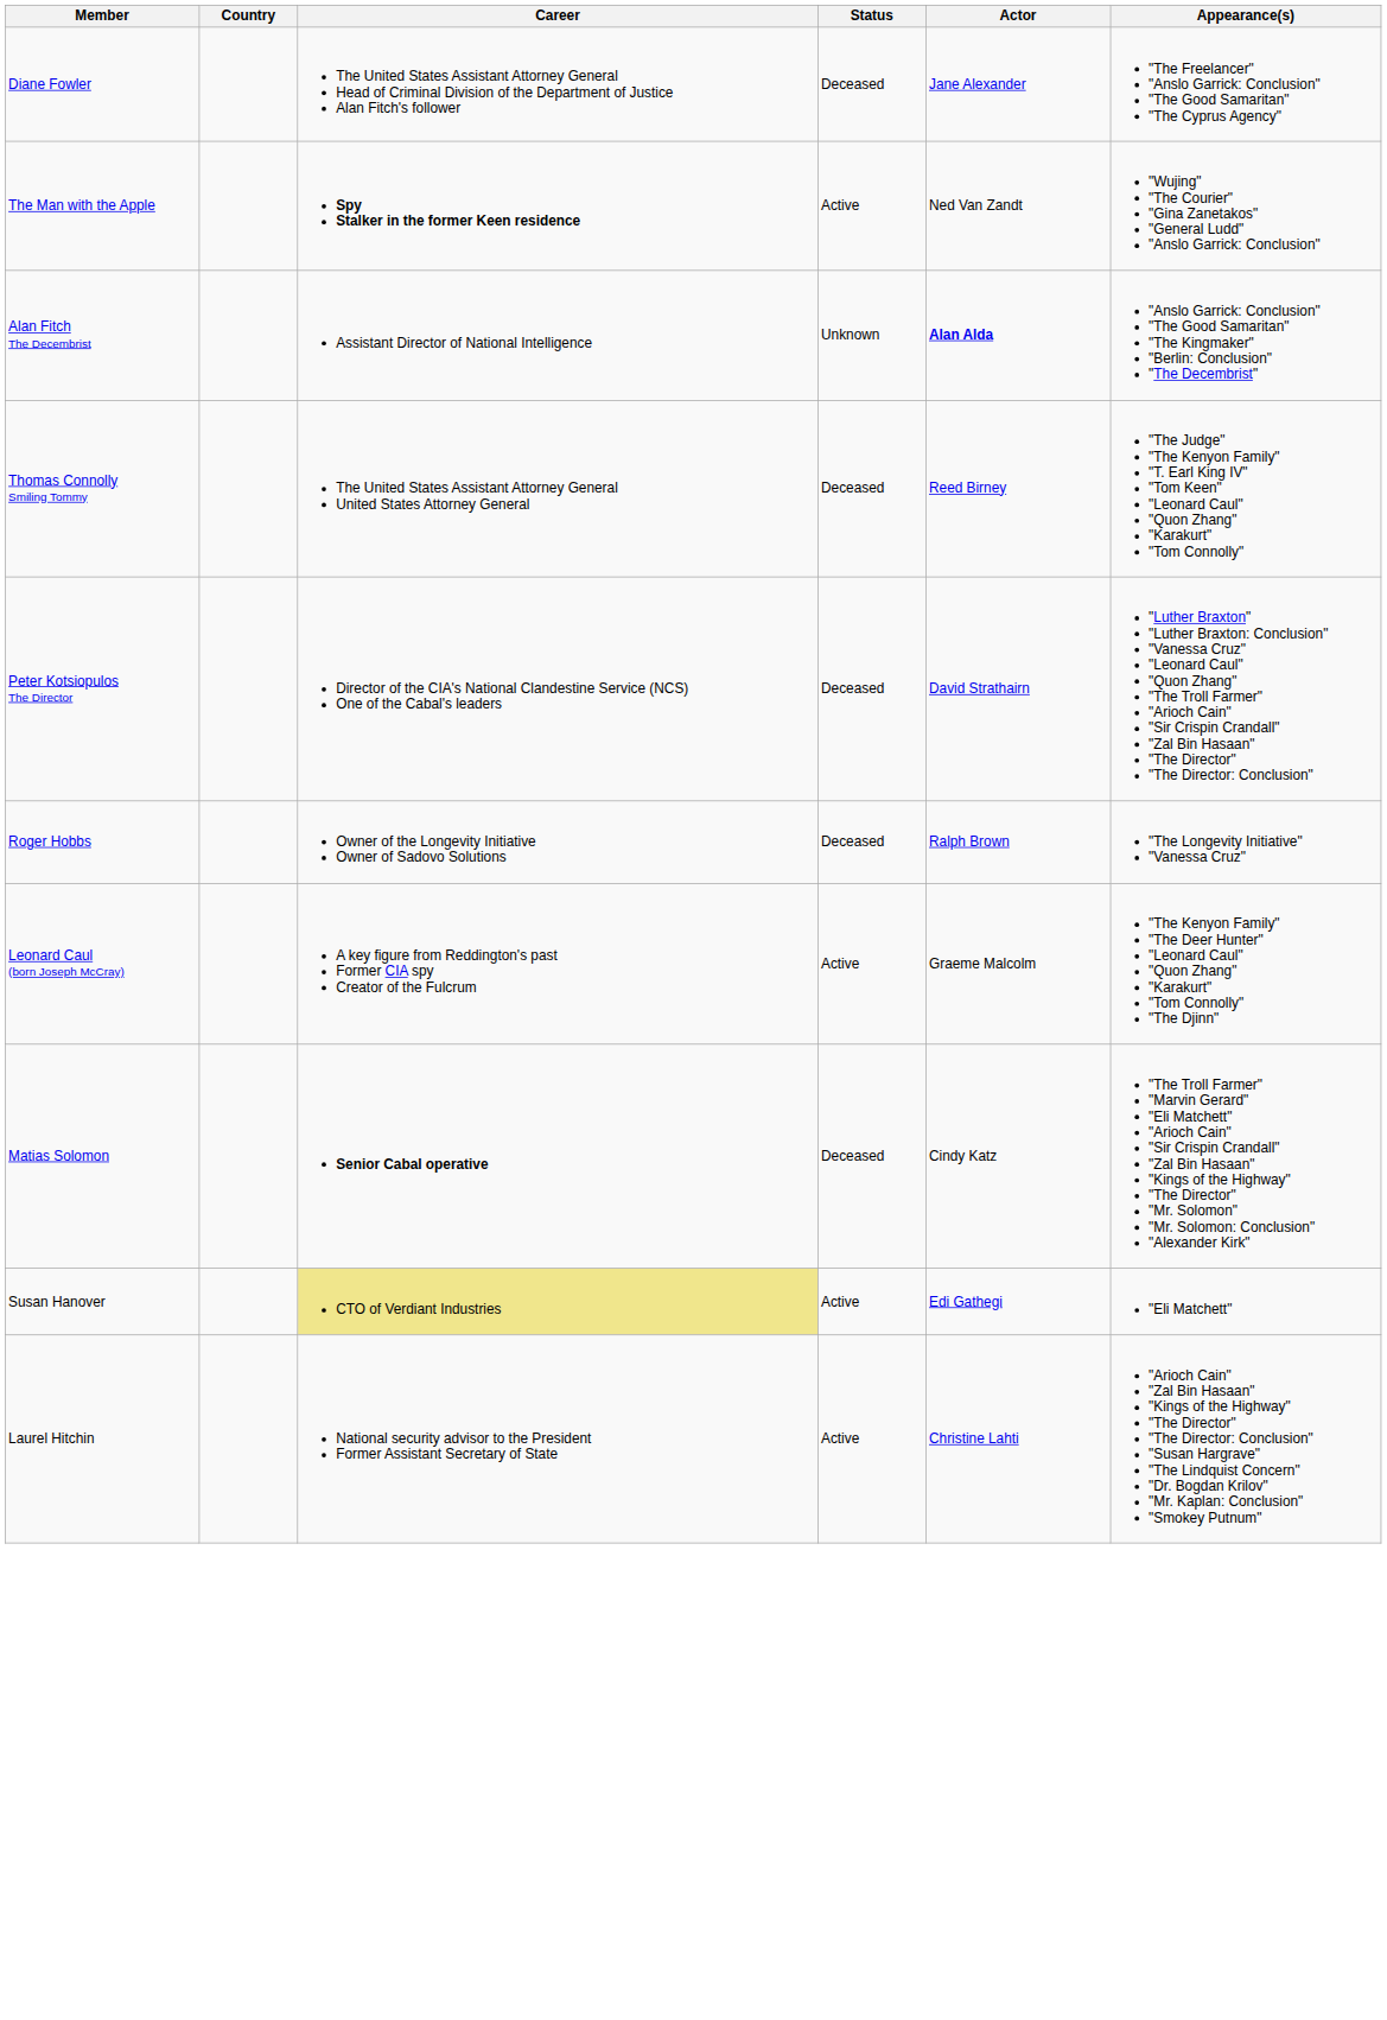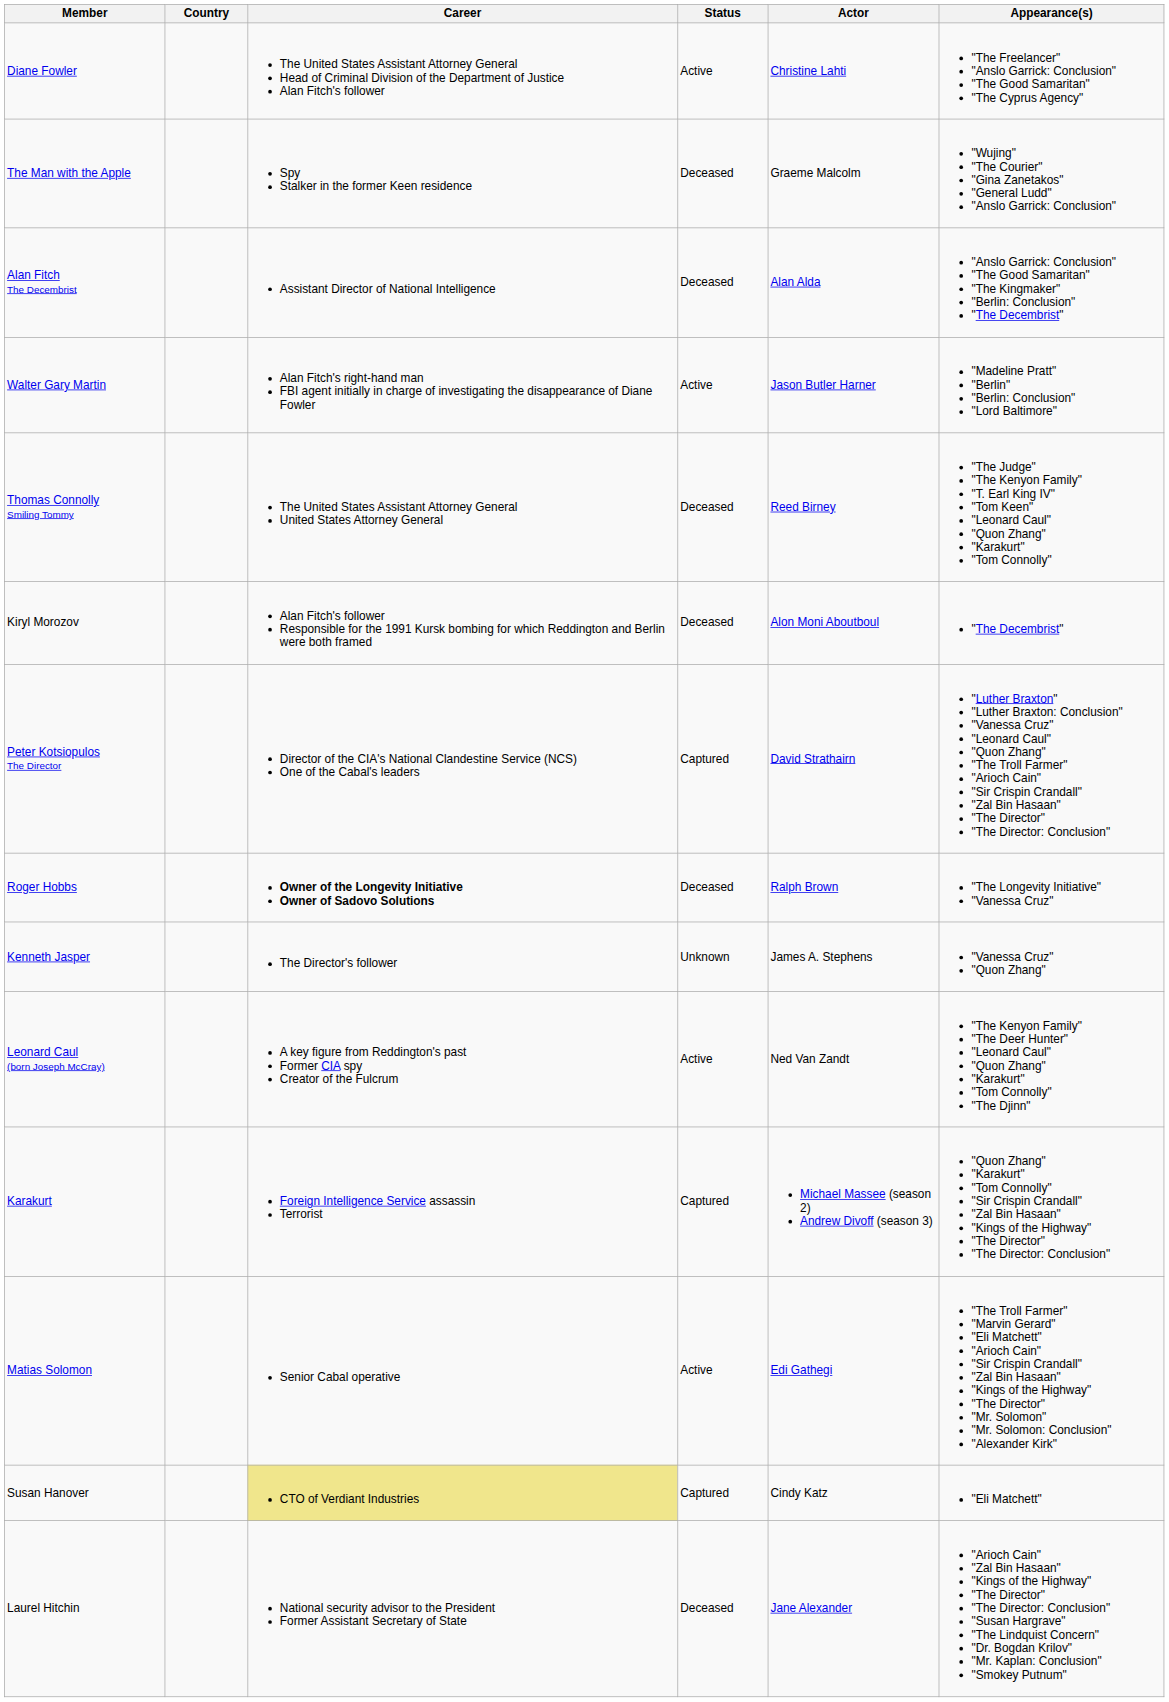 <table class="wikitable">
 <tr>
 <th style="width:3%;">Member</th>
 <th style="width:1%;">Country</th>
 <th style="width:10%;">Career</th>
 <th style="width:1%;">Status</th>
 <th style="width:3%;">Actor</th>
 <th style="width:4%;">Appearance(s)</th>
 </tr>
 <tr>
 <td><a href='#'>Diane Fowler</a></td>
 <td></td>
 <td><br><ul><li>The United States Assistant Attorney General</li><li>Head of Criminal Division of the Department of Justice</li><li>Alan Fitch's follower</li></ul></td>
-<td>Deceased</td>
-<td><a href='#'>Jane Alexander</a></td>
+<td>Active</td>
+<td><a href='#'>Christine Lahti</a></td>
 <td><br><ul><li>"The Freelancer"</li><li>"Anslo Garrick: Conclusion"</li><li>"The Good Samaritan"</li><li>"The Cyprus Agency"</li></ul></td>
 </tr>
 <tr>
 <td><a href='#'>The Man with the Apple</a></td>
 <td></td>
-<td><strong><br><ul><li>Spy</li><li>Stalker in the former Keen residence</li></ul></strong></td>
-<td>Active</td>
-<td>Ned Van Zandt</td>
+<td><br><ul><li>Spy</li><li>Stalker in the former Keen residence</li></ul></td>
+<td>Deceased</td>
+<td>Graeme Malcolm</td>
 <td><br><ul><li>"Wujing"</li><li>"The Courier"</li><li>"Gina Zanetakos"</li><li>"General Ludd"</li><li>"Anslo Garrick: Conclusion"</li></ul></td>
 </tr>
 <tr>
 <td><a href='#'>Alan Fitch<br><small>The Decembrist</small></a></td>
 <td></td>
 <td><br><ul><li>Assistant Director of National Intelligence</li></ul></td>
-<td>Unknown</td>
-<td><strong><a href='#'>Alan Alda</a></strong></td>
+<td>Deceased</td>
+<td><a href='#'>Alan Alda</a></td>
 <td><br><ul><li>"Anslo Garrick: Conclusion"</li><li>"The Good Samaritan"</li><li>"The Kingmaker"</li><li>"Berlin: Conclusion"</li><li>"<a href='#'>The Decembrist</a>"</li></ul></td>
+</tr>
+<tr>
+<td><a href='#'>Walter Gary Martin</a></td>
+<td></td>
+<td><br><ul><li>Alan Fitch's right-hand man</li><li>FBI agent initially in charge of investigating the disappearance of Diane Fowler</li></ul></td>
+<td>Active</td>
+<td><a href='#'>Jason Butler Harner</a></td>
+<td><br><ul><li>"Madeline Pratt"</li><li>"Berlin"</li><li>"Berlin: Conclusion"</li><li>"Lord Baltimore"</li></ul></td>
 </tr>
 <tr>
 <td><a href='#'>Thomas Connolly<br><small>Smiling Tommy</small></a></td>
 <td></td>
 <td><br><ul><li>The United States Assistant Attorney General</li><li>United States Attorney General</li></ul></td>
 <td>Deceased</td>
 <td><a href='#'>Reed Birney</a></td>
 <td><br><ul><li>"The Judge"</li><li>"The Kenyon Family"</li><li>"T. Earl King IV"</li><li>"Tom Keen"</li><li>"Leonard Caul"</li><li>"Quon Zhang"</li><li>"Karakurt"</li><li>"Tom Connolly"</li></ul></td>
 </tr>
 <tr>
+<td>Kiryl Morozov</td>
+<td></td>
+<td><br><ul><li>Alan Fitch's follower</li><li>Responsible for the 1991 Kursk bombing for which Reddington and Berlin were both framed</li></ul></td>
+<td>Deceased</td>
+<td><a href='#'>Alon Moni Aboutboul</a></td>
+<td><br><ul><li>"<a href='#'>The Decembrist</a>"</li></ul></td>
+</tr>
+<tr>
 <td><a href='#'>Peter Kotsiopulos<br><small>The Director</small></a></td>
 <td></td>
 <td><br><ul><li>Director of the CIA's National Clandestine Service (NCS)</li><li>One of the Cabal's leaders</li></ul></td>
-<td>Deceased</td>
+<td>Captured</td>
 <td><a href='#'>David Strathairn</a></td>
 <td><br><ul><li>"<a href='#'>Luther Braxton</a>"</li><li>"Luther Braxton: Conclusion"</li><li>"Vanessa Cruz"</li><li>"Leonard Caul"</li><li>"Quon Zhang"</li><li>"The Troll Farmer"</li><li>"Arioch Cain"</li><li>"Sir Crispin Crandall"</li><li>"Zal Bin Hasaan"</li><li>"The Director"</li><li>"The Director: Conclusion"</li></ul></td>
 </tr>
 <tr>
 <td><a href='#'>Roger Hobbs</a></td>
 <td></td>
-<td><br><ul><li>Owner of the Longevity Initiative</li><li>Owner of Sadovo Solutions</li></ul></td>
+<td><strong><br><ul><li>Owner of the Longevity Initiative</li><li>Owner of Sadovo Solutions</li></ul></strong></td>
 <td>Deceased</td>
 <td><a href='#'>Ralph Brown</a></td>
 <td><br><ul><li>"The Longevity Initiative"</li><li>"Vanessa Cruz"</li></ul></td>
+</tr>
+<tr>
+<td><a href='#'>Kenneth Jasper</a></td>
+<td></td>
+<td><br><ul><li>The Director's follower</li></ul></td>
+<td>Unknown</td>
+<td>James A. Stephens</td>
+<td><br><ul><li>"Vanessa Cruz"</li><li>"Quon Zhang"</li></ul></td>
 </tr>
 <tr>
 <td><a href='#'>Leonard Caul<br><small>(born Joseph McCray)</small></a></td>
 <td></td>
 <td><br><ul><li>A key figure from Reddington's past</li><li>Former <a href='#'>CIA</a> spy</li><li>Creator of the Fulcrum</li></ul></td>
 <td>Active</td>
-<td>Graeme Malcolm</td>
+<td>Ned Van Zandt</td>
 <td><br><ul><li>"The Kenyon Family" </li><li>"The Deer Hunter"</li><li>"Leonard Caul"</li><li>"Quon Zhang"</li><li>"Karakurt"</li><li>"Tom Connolly"</li><li>"The Djinn"</li></ul></td>
+</tr>
+<tr>
+<td><a href='#'>Karakurt</a></td>
+<td></td>
+<td><br><ul><li><a href='#'>Foreign Intelligence Service</a> assassin</li><li>Terrorist</li></ul></td>
+<td>Captured</td>
+<td><br><ul><li><a href='#'>Michael Massee</a> (season 2)</li><li><a href='#'>Andrew Divoff</a> (season 3)</li></ul></td>
+<td><br><ul><li>"Quon Zhang"</li><li>"Karakurt"</li><li>"Tom Connolly"</li><li>"Sir Crispin Crandall"</li><li>"Zal Bin Hasaan"</li><li>"Kings of the Highway"</li><li>"The Director"</li><li>"The Director: Conclusion"</li></ul></td>
 </tr>
 <tr>
 <td><a href='#'>Matias Solomon</a></td>
 <td></td>
-<td><strong><br><ul><li>Senior Cabal operative</li></ul></strong></td>
-<td>Deceased</td>
-<td>Cindy Katz</td>
+<td><br><ul><li>Senior Cabal operative</li></ul></td>
+<td>Active</td>
+<td><a href='#'>Edi Gathegi</a></td>
 <td><br><ul><li>"The Troll Farmer"</li><li>"Marvin Gerard"</li><li>"Eli Matchett"</li><li>"Arioch Cain"</li><li>"Sir Crispin Crandall"</li><li>"Zal Bin Hasaan"</li><li>"Kings of the Highway"</li><li>"The Director"</li><li>"Mr. Solomon"</li><li>"Mr. Solomon: Conclusion"</li><li>"Alexander Kirk"</li></ul></td>
 </tr>
 <tr>
 <td>Susan Hanover</td>
 <td></td>
 <td style="background: khaki;"><br><ul><li>CTO of Verdiant Industries</li></ul></td>
-<td>Active</td>
-<td><a href='#'>Edi Gathegi</a></td>
+<td>Captured</td>
+<td>Cindy Katz</td>
 <td><br><ul><li>"Eli Matchett"</li></ul></td>
 </tr>
 <tr>
 <td>Laurel Hitchin</td>
 <td></td>
 <td><br><ul><li>National security advisor to the President</li><li>Former Assistant Secretary of State</li></ul></td>
-<td>Active</td>
-<td><a href='#'>Christine Lahti</a></td>
+<td>Deceased</td>
+<td><a href='#'>Jane Alexander</a></td>
 <td><br><ul><li>"Arioch Cain"</li><li>"Zal Bin Hasaan"</li><li>"Kings of the Highway"</li><li>"The Director"</li><li>"The Director: Conclusion"</li><li>"Susan Hargrave"</li><li>"The Lindquist Concern"</li><li>"Dr. Bogdan Krilov"</li><li>"Mr. Kaplan: Conclusion"</li><li>"Smokey Putnum"</li></ul></td>
 </tr>
 </table>
